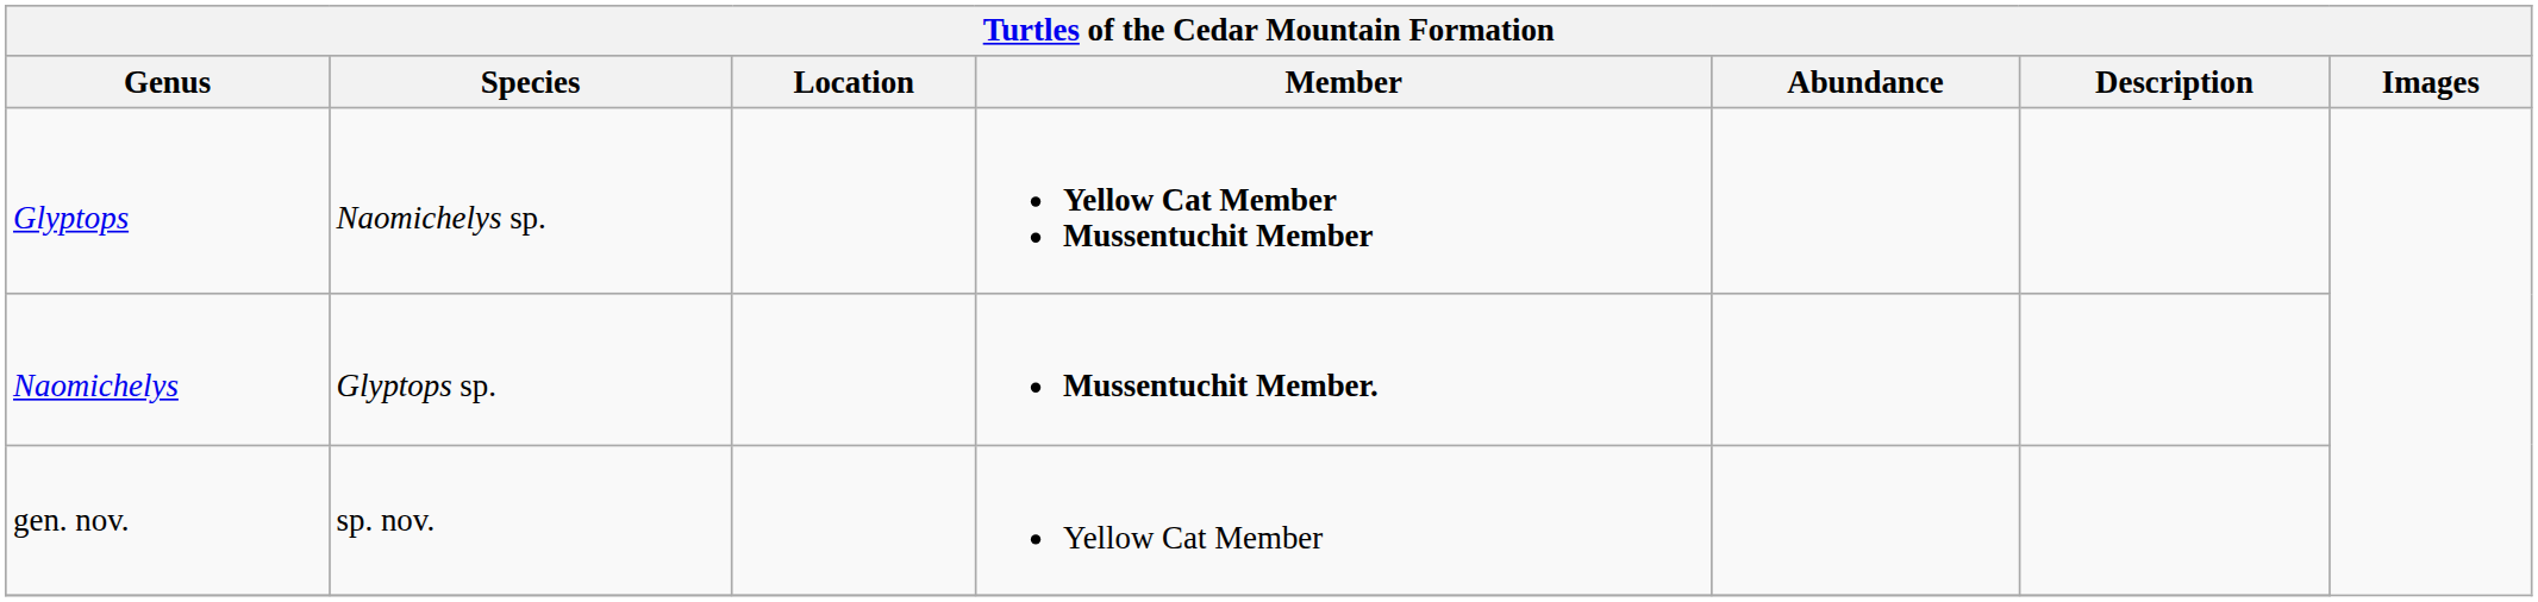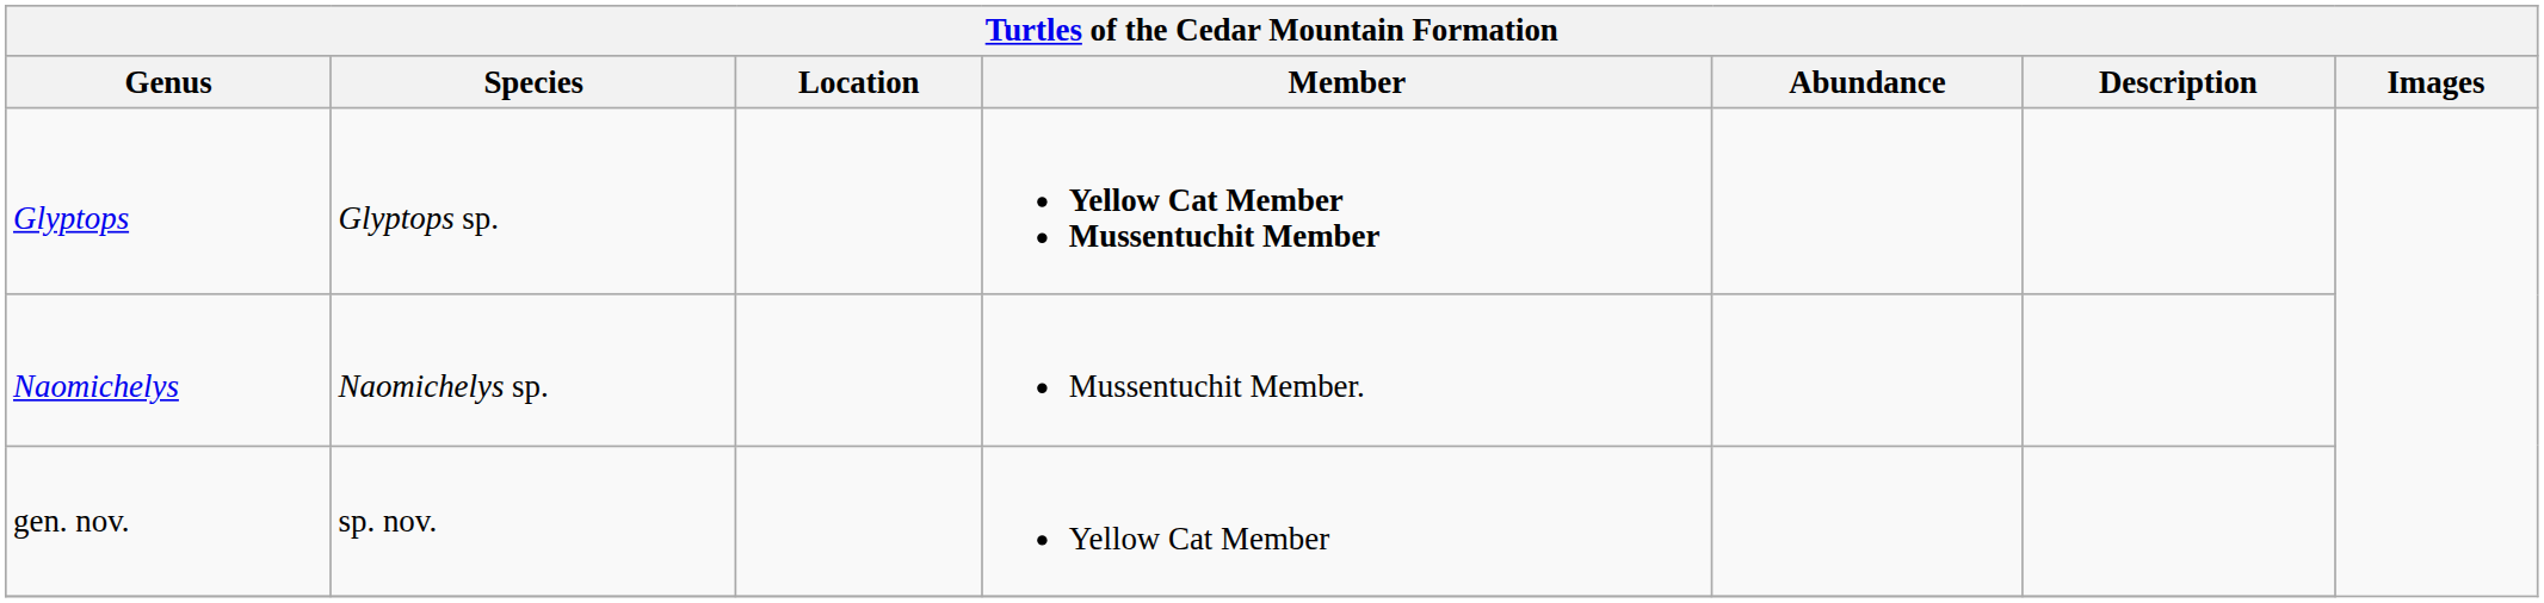 <table class="wikitable" align="center" width="100%">
 <tr>
 <th colspan="7" align="center"><strong><a href='#'>Turtles</a> of the Cedar Mountain Formation</strong></th>
 </tr>
 <tr>
 <th>Genus</th>
 <th>Species</th>
 <th>Location</th>
 <th>Member</th>
 <th>Abundance</th>
 <th>Description</th>
 <th>Images</th>
 </tr>
 <tr>
 <td><br><em><a href='#'>Glyptops</a></em></td>
-<td><br><em>Naomichelys</em> sp.</td>
+<td><br><em>Glyptops</em> sp.</td>
 <td></td>
 <td><strong><br><ul><li>Yellow Cat Member</li><li>Mussentuchit Member</li></ul></strong></td>
 <td></td>
 <td></td>
 <td rowspan="100"></td>
 </tr>
 <tr>
 <td><br><em><a href='#'>Naomichelys</a></em></td>
-<td><br><em>Glyptops</em> sp.</td>
+<td><br><em>Naomichelys</em> sp.</td>
 <td></td>
-<td><strong><br><ul><li>Mussentuchit Member.</li></ul></strong></td>
+<td><br><ul><li>Mussentuchit Member.</li></ul></td>
 <td></td>
 <td></td>
 </tr>
 <tr>
 <td>gen. nov.</td>
 <td>sp. nov.</td>
 <td></td>
 <td><br><ul><li>Yellow Cat Member</li></ul></td>
 <td></td>
 <td></td>
 </tr>
 <tr>
 </tr>
 </table>
